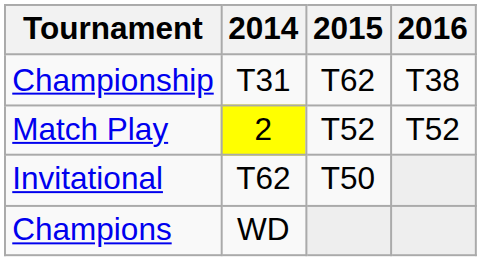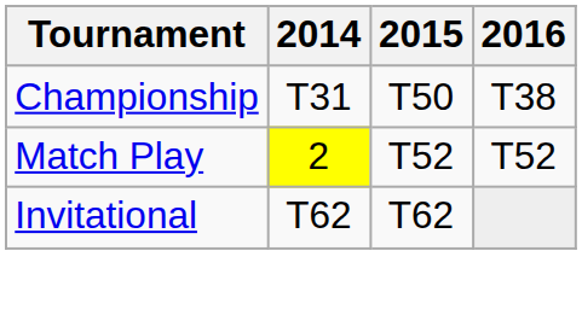 <table class="wikitable" style="text-align:center;">
 <tr>
 <th>Tournament</th>
 <th>2014</th>
 <th>2015</th>
 <th>2016</th>
 </tr>
 <tr>
 <td align="left"><a href='#'>Championship</a></td>
 <td>T31</td>
-<td>T62</td>
+<td>T50</td>
 <td>T38</td>
 </tr>
 <tr>
 <td align="left"><a href='#'>Match Play</a></td>
 <td style="background:yellow;">2</td>
 <td>T52</td>
 <td>T52</td>
 </tr>
 <tr>
 <td align="left"><a href='#'>Invitational</a></td>
 <td>T62</td>
-<td>T50</td>
-<td style="background:#eeeeee;"></td>
-</tr>
-<tr>
-<td align="left"><a href='#'>Champions</a></td>
-<td>WD</td>
-<td style="background:#eeeeee;"></td>
+<td>T62</td>
 <td style="background:#eeeeee;"></td>
 </tr>
 </table>
